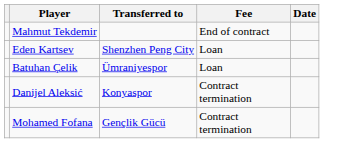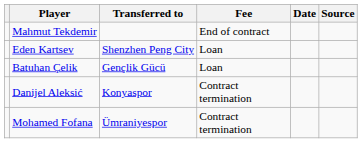 <table class="wikitable plainrowheaders sortable">
 <tr>
 <th></th>
 <th scope="col">Player</th>
 <th>Transferred to</th>
 <th style="width: 125px;">Fee</th>
 <th scope="col">Date</th>
+<th scope="col">Source</th>
 </tr>
 <tr>
 <td align="center"></td>
 <td> <a href='#'>Mahmut Tekdemir</a></td>
 <td></td>
 <td>End of contract</td>
+<td></td>
 <td></td>
 </tr>
 <tr>
 <td align="center"></td>
 <td> <a href='#'>Eden Kartsev</a></td>
 <td> <a href='#'>Shenzhen Peng City</a></td>
 <td>Loan</td>
 <td></td>
+<td></td>
 </tr>
 <tr>
 <td align="center"></td>
 <td> <a href='#'>Batuhan Çelik</a></td>
-<td> <a href='#'>Ümraniyespor</a></td>
+<td> <a href='#'>Gençlik Gücü</a></td>
 <td>Loan</td>
+<td></td>
 <td></td>
 </tr>
 <tr>
 <td align="center"></td>
 <td> <a href='#'>Danijel Aleksić</a></td>
 <td> <a href='#'>Konyaspor</a></td>
 <td>Contract termination</td>
 <td></td>
+<td></td>
 </tr>
 <tr>
 <td align="center"></td>
 <td> <a href='#'>Mohamed Fofana</a></td>
-<td> <a href='#'>Gençlik Gücü</a></td>
+<td> <a href='#'>Ümraniyespor</a></td>
 <td>Contract termination</td>
+<td></td>
 <td></td>
 </tr>
 </table>
